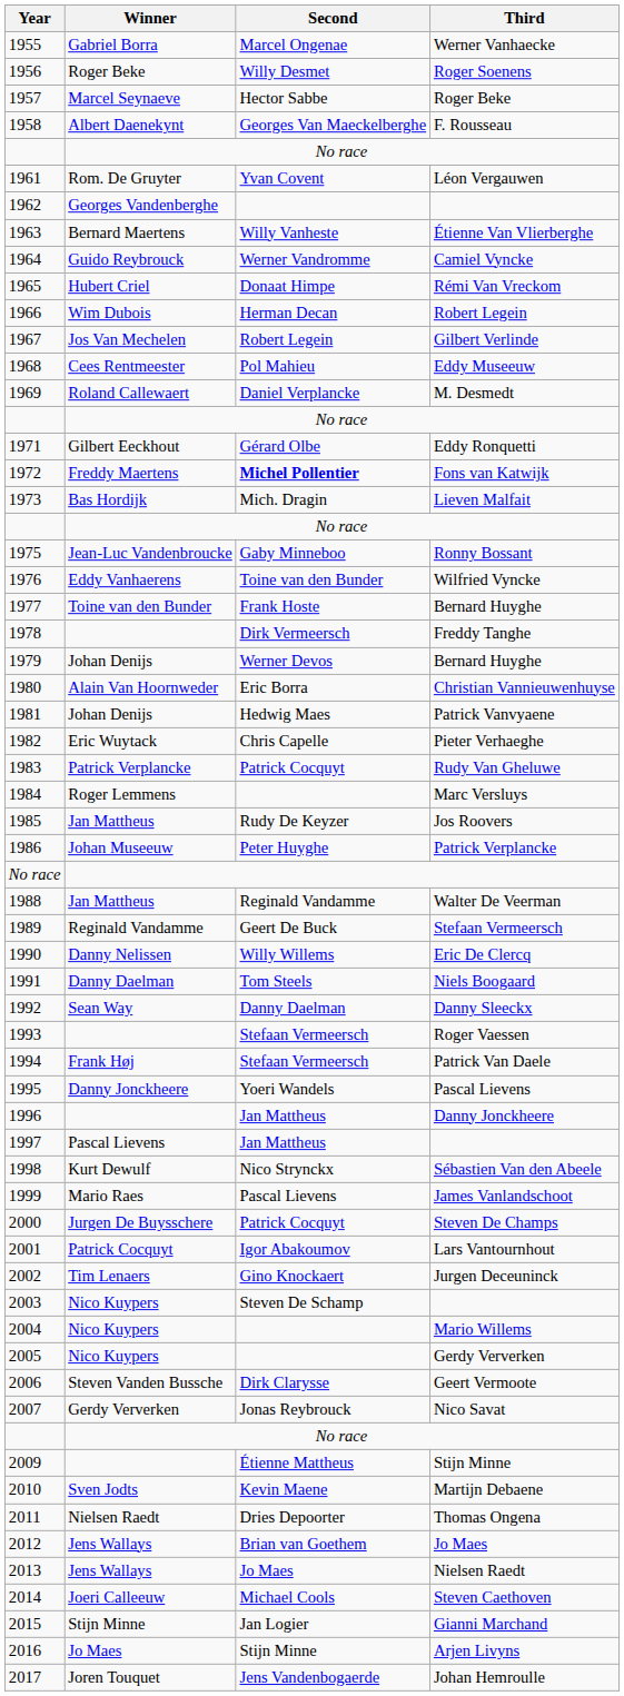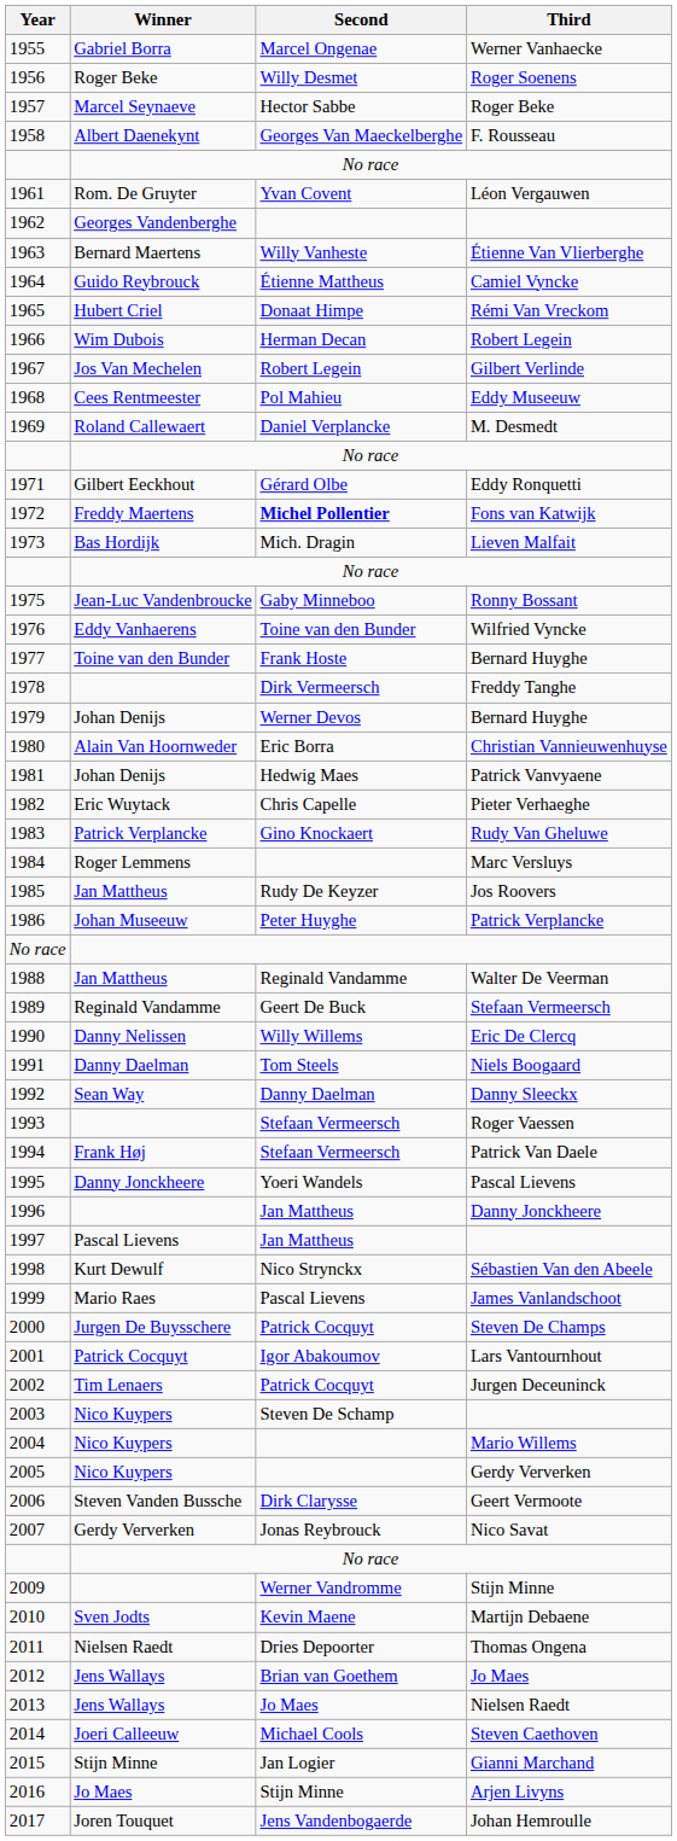 <table class="wikitable sortable" style="font-size:95%">
 <tr>
 <th>Year</th>
 <th>Winner</th>
 <th>Second</th>
 <th>Third</th>
 </tr>
 <tr>
 <td>1955</td>
 <td> <a href='#'>Gabriel Borra</a></td>
 <td> <a href='#'>Marcel Ongenae</a></td>
 <td> Werner Vanhaecke</td>
 </tr>
 <tr>
 <td>1956</td>
 <td> Roger Beke</td>
 <td> <a href='#'>Willy Desmet</a></td>
 <td> <a href='#'>Roger Soenens</a></td>
 </tr>
 <tr>
 <td>1957</td>
 <td> <a href='#'>Marcel Seynaeve</a></td>
 <td> Hector Sabbe</td>
 <td> Roger Beke</td>
 </tr>
 <tr>
 <td>1958</td>
 <td> <a href='#'>Albert Daenekynt</a></td>
 <td> <a href='#'>Georges Van Maeckelberghe</a></td>
 <td> F. Rousseau</td>
 </tr>
 <tr>
 <td></td>
 <td colspan=3 align=center><em>No race</em></td>
 </tr>
 <tr>
 <td>1961</td>
 <td> Rom. De Gruyter</td>
 <td> <a href='#'>Yvan Covent</a></td>
 <td> Léon Vergauwen</td>
 </tr>
 <tr>
 <td>1962</td>
 <td> <a href='#'>Georges Vandenberghe</a></td>
 <td></td>
 <td></td>
 </tr>
 <tr>
 <td>1963</td>
 <td> Bernard Maertens</td>
 <td> <a href='#'>Willy Vanheste</a></td>
 <td> <a href='#'>Étienne Van Vlierberghe</a></td>
 </tr>
 <tr>
 <td>1964</td>
 <td> <a href='#'>Guido Reybrouck</a></td>
-<td> <a href='#'>Werner Vandromme</a></td>
+<td> <a href='#'>Étienne Mattheus</a></td>
 <td> <a href='#'>Camiel Vyncke</a></td>
 </tr>
 <tr>
 <td>1965</td>
 <td> <a href='#'>Hubert Criel</a></td>
 <td> <a href='#'>Donaat Himpe</a></td>
 <td> <a href='#'>Rémi Van Vreckom</a></td>
 </tr>
 <tr>
 <td>1966</td>
 <td> <a href='#'>Wim Dubois</a></td>
 <td> <a href='#'>Herman Decan </a></td>
 <td> <a href='#'>Robert Legein</a></td>
 </tr>
 <tr>
 <td>1967</td>
 <td> <a href='#'>Jos Van Mechelen</a></td>
 <td> <a href='#'>Robert Legein</a></td>
 <td> <a href='#'>Gilbert Verlinde</a></td>
 </tr>
 <tr>
 <td>1968</td>
 <td> <a href='#'>Cees Rentmeester</a></td>
 <td> <a href='#'>Pol Mahieu</a></td>
 <td> <a href='#'>Eddy Museeuw</a></td>
 </tr>
 <tr>
 <td>1969</td>
 <td> <a href='#'>Roland Callewaert</a></td>
 <td> <a href='#'>Daniel Verplancke</a></td>
 <td> M. Desmedt</td>
 </tr>
 <tr>
 <td></td>
 <td colspan=3 align=center><em>No race</em></td>
 </tr>
 <tr>
 <td>1971</td>
 <td> Gilbert Eeckhout</td>
 <td> <a href='#'>Gérard Olbe</a></td>
 <td> Eddy Ronquetti</td>
 </tr>
 <tr>
 <td>1972</td>
 <td> <a href='#'>Freddy Maertens</a></td>
 <td><strong> <a href='#'>Michel Pollentier</a></strong></td>
 <td> <a href='#'>Fons van Katwijk</a></td>
 </tr>
 <tr>
 <td>1973</td>
 <td> <a href='#'>Bas Hordijk</a></td>
 <td> Mich. Dragin</td>
 <td> <a href='#'>Lieven Malfait</a></td>
 </tr>
 <tr>
 <td></td>
 <td colspan=3 align=center><em>No race</em></td>
 </tr>
 <tr>
 <td>1975</td>
 <td> <a href='#'>Jean-Luc Vandenbroucke</a></td>
 <td> <a href='#'>Gaby Minneboo</a></td>
 <td> <a href='#'>Ronny Bossant</a></td>
 </tr>
 <tr>
 <td>1976</td>
 <td> <a href='#'>Eddy Vanhaerens</a></td>
 <td> <a href='#'>Toine van den Bunder</a></td>
 <td> Wilfried Vyncke</td>
 </tr>
 <tr>
 <td>1977</td>
 <td> <a href='#'>Toine van den Bunder</a></td>
 <td> <a href='#'>Frank Hoste</a></td>
 <td> Bernard Huyghe</td>
 </tr>
 <tr>
 <td>1978</td>
 <td> </td>
 <td> <a href='#'>Dirk Vermeersch</a></td>
 <td> Freddy Tanghe</td>
 </tr>
 <tr>
 <td>1979</td>
 <td> Johan Denijs</td>
 <td> <a href='#'>Werner Devos</a></td>
 <td> Bernard Huyghe</td>
 </tr>
 <tr>
 <td>1980</td>
 <td> <a href='#'>Alain Van Hoornweder</a></td>
 <td> Eric Borra</td>
 <td> <a href='#'>Christian Vannieuwenhuyse</a></td>
 </tr>
 <tr>
 <td>1981</td>
 <td> Johan Denijs</td>
 <td> Hedwig Maes</td>
 <td> Patrick Vanvyaene</td>
 </tr>
 <tr>
 <td>1982</td>
 <td> Eric Wuytack</td>
 <td> Chris Capelle</td>
 <td> Pieter Verhaeghe</td>
 </tr>
 <tr>
 <td>1983</td>
 <td> <a href='#'>Patrick Verplancke</a></td>
-<td> <a href='#'>Patrick Cocquyt</a></td>
+<td> <a href='#'>Gino Knockaert</a></td>
 <td> <a href='#'>Rudy Van Gheluwe</a></td>
 </tr>
 <tr>
 <td>1984</td>
 <td> Roger Lemmens</td>
 <td> </td>
 <td> Marc Versluys</td>
 </tr>
 <tr>
 <td>1985</td>
 <td> <a href='#'>Jan Mattheus</a></td>
 <td> Rudy De Keyzer</td>
 <td> Jos Roovers</td>
 </tr>
 <tr>
 <td>1986</td>
 <td> <a href='#'>Johan Museeuw</a></td>
 <td> <a href='#'>Peter Huyghe</a></td>
 <td> <a href='#'>Patrick Verplancke</a></td>
 </tr>
 <tr>
 <td><em>No race</em></td>
 </tr>
 <tr>
 <td>1988</td>
 <td> <a href='#'>Jan Mattheus</a></td>
 <td> Reginald Vandamme</td>
 <td> Walter De Veerman</td>
 </tr>
 <tr>
 <td>1989</td>
 <td> Reginald Vandamme</td>
 <td> Geert De Buck</td>
 <td> <a href='#'>Stefaan Vermeersch</a></td>
 </tr>
 <tr>
 <td>1990</td>
 <td> <a href='#'>Danny Nelissen</a></td>
 <td> <a href='#'>Willy Willems</a></td>
 <td> <a href='#'>Eric De Clercq</a></td>
 </tr>
 <tr>
 <td>1991</td>
 <td> <a href='#'>Danny Daelman</a></td>
 <td> <a href='#'>Tom Steels</a></td>
 <td> <a href='#'>Niels Boogaard</a></td>
 </tr>
 <tr>
 <td>1992</td>
 <td> <a href='#'>Sean Way</a></td>
 <td> <a href='#'>Danny Daelman</a></td>
 <td> <a href='#'>Danny Sleeckx</a></td>
 </tr>
 <tr>
 <td>1993</td>
 <td> </td>
 <td> <a href='#'>Stefaan Vermeersch</a></td>
 <td> Roger Vaessen</td>
 </tr>
 <tr>
 <td>1994</td>
 <td> <a href='#'>Frank Høj</a></td>
 <td> <a href='#'>Stefaan Vermeersch</a></td>
 <td> Patrick Van Daele</td>
 </tr>
 <tr>
 <td>1995</td>
 <td> <a href='#'>Danny Jonckheere</a></td>
 <td> Yoeri Wandels</td>
 <td> Pascal Lievens</td>
 </tr>
 <tr>
 <td>1996</td>
 <td> </td>
 <td> <a href='#'>Jan Mattheus</a></td>
 <td> <a href='#'>Danny Jonckheere</a></td>
 </tr>
 <tr>
 <td>1997</td>
 <td> Pascal Lievens</td>
 <td> <a href='#'>Jan Mattheus</a></td>
 <td> </td>
 </tr>
 <tr>
 <td>1998</td>
 <td> Kurt Dewulf</td>
 <td> Nico Strynckx</td>
 <td> <a href='#'>Sébastien Van den Abeele</a></td>
 </tr>
 <tr>
 <td>1999</td>
 <td> Mario Raes</td>
 <td> Pascal Lievens</td>
 <td> <a href='#'>James Vanlandschoot</a></td>
 </tr>
 <tr>
 <td>2000</td>
 <td> <a href='#'>Jurgen De Buysschere</a></td>
 <td> <a href='#'>Patrick Cocquyt</a></td>
 <td> <a href='#'>Steven De Champs</a></td>
 </tr>
 <tr>
 <td>2001</td>
 <td> <a href='#'>Patrick Cocquyt</a></td>
 <td> <a href='#'>Igor Abakoumov</a></td>
 <td> Lars Vantournhout</td>
 </tr>
 <tr>
 <td>2002</td>
 <td> <a href='#'>Tim Lenaers</a></td>
-<td> <a href='#'>Gino Knockaert</a></td>
+<td> <a href='#'>Patrick Cocquyt</a></td>
 <td> Jurgen Deceuninck</td>
 </tr>
 <tr>
 <td>2003</td>
 <td> <a href='#'>Nico Kuypers</a></td>
 <td> Steven De Schamp</td>
 <td> </td>
 </tr>
 <tr>
 <td>2004</td>
 <td> <a href='#'>Nico Kuypers</a></td>
 <td> </td>
 <td> <a href='#'>Mario Willems</a></td>
 </tr>
 <tr>
 <td>2005</td>
 <td> <a href='#'>Nico Kuypers</a></td>
 <td> </td>
 <td> Gerdy Ververken</td>
 </tr>
 <tr>
 <td>2006</td>
 <td> Steven Vanden Bussche</td>
 <td> <a href='#'>Dirk Clarysse</a></td>
 <td> Geert Vermoote</td>
 </tr>
 <tr>
 <td>2007</td>
 <td> Gerdy Ververken</td>
 <td> Jonas Reybrouck</td>
 <td> Nico Savat</td>
 </tr>
 <tr>
 <td></td>
 <td colspan=3 align=center><em>No race</em></td>
 </tr>
 <tr>
 <td>2009</td>
 <td> </td>
-<td> <a href='#'>Étienne Mattheus</a></td>
+<td> <a href='#'>Werner Vandromme</a></td>
 <td> Stijn Minne</td>
 </tr>
 <tr>
 <td>2010</td>
 <td> <a href='#'>Sven Jodts</a></td>
 <td> <a href='#'>Kevin Maene</a></td>
 <td> Martijn Debaene</td>
 </tr>
 <tr>
 <td>2011</td>
 <td> Nielsen Raedt</td>
 <td> Dries Depoorter</td>
 <td> Thomas Ongena</td>
 </tr>
 <tr>
 <td>2012</td>
 <td> <a href='#'>Jens Wallays</a></td>
 <td> <a href='#'>Brian van Goethem</a></td>
 <td> <a href='#'>Jo Maes</a></td>
 </tr>
 <tr>
 <td>2013</td>
 <td> <a href='#'>Jens Wallays</a></td>
 <td> <a href='#'>Jo Maes</a></td>
 <td> Nielsen Raedt</td>
 </tr>
 <tr>
 <td>2014</td>
 <td> <a href='#'>Joeri Calleeuw</a></td>
 <td> <a href='#'>Michael Cools</a></td>
 <td> <a href='#'>Steven Caethoven</a></td>
 </tr>
 <tr>
 <td>2015</td>
 <td> Stijn Minne</td>
 <td> Jan Logier</td>
 <td> <a href='#'>Gianni Marchand</a></td>
 </tr>
 <tr>
 <td>2016</td>
 <td> <a href='#'>Jo Maes</a></td>
 <td> Stijn Minne</td>
 <td> <a href='#'>Arjen Livyns</a></td>
 </tr>
 <tr>
 <td>2017</td>
 <td> Joren Touquet</td>
 <td> <a href='#'>Jens Vandenbogaerde</a></td>
 <td> Johan Hemroulle</td>
 </tr>
 </table>
